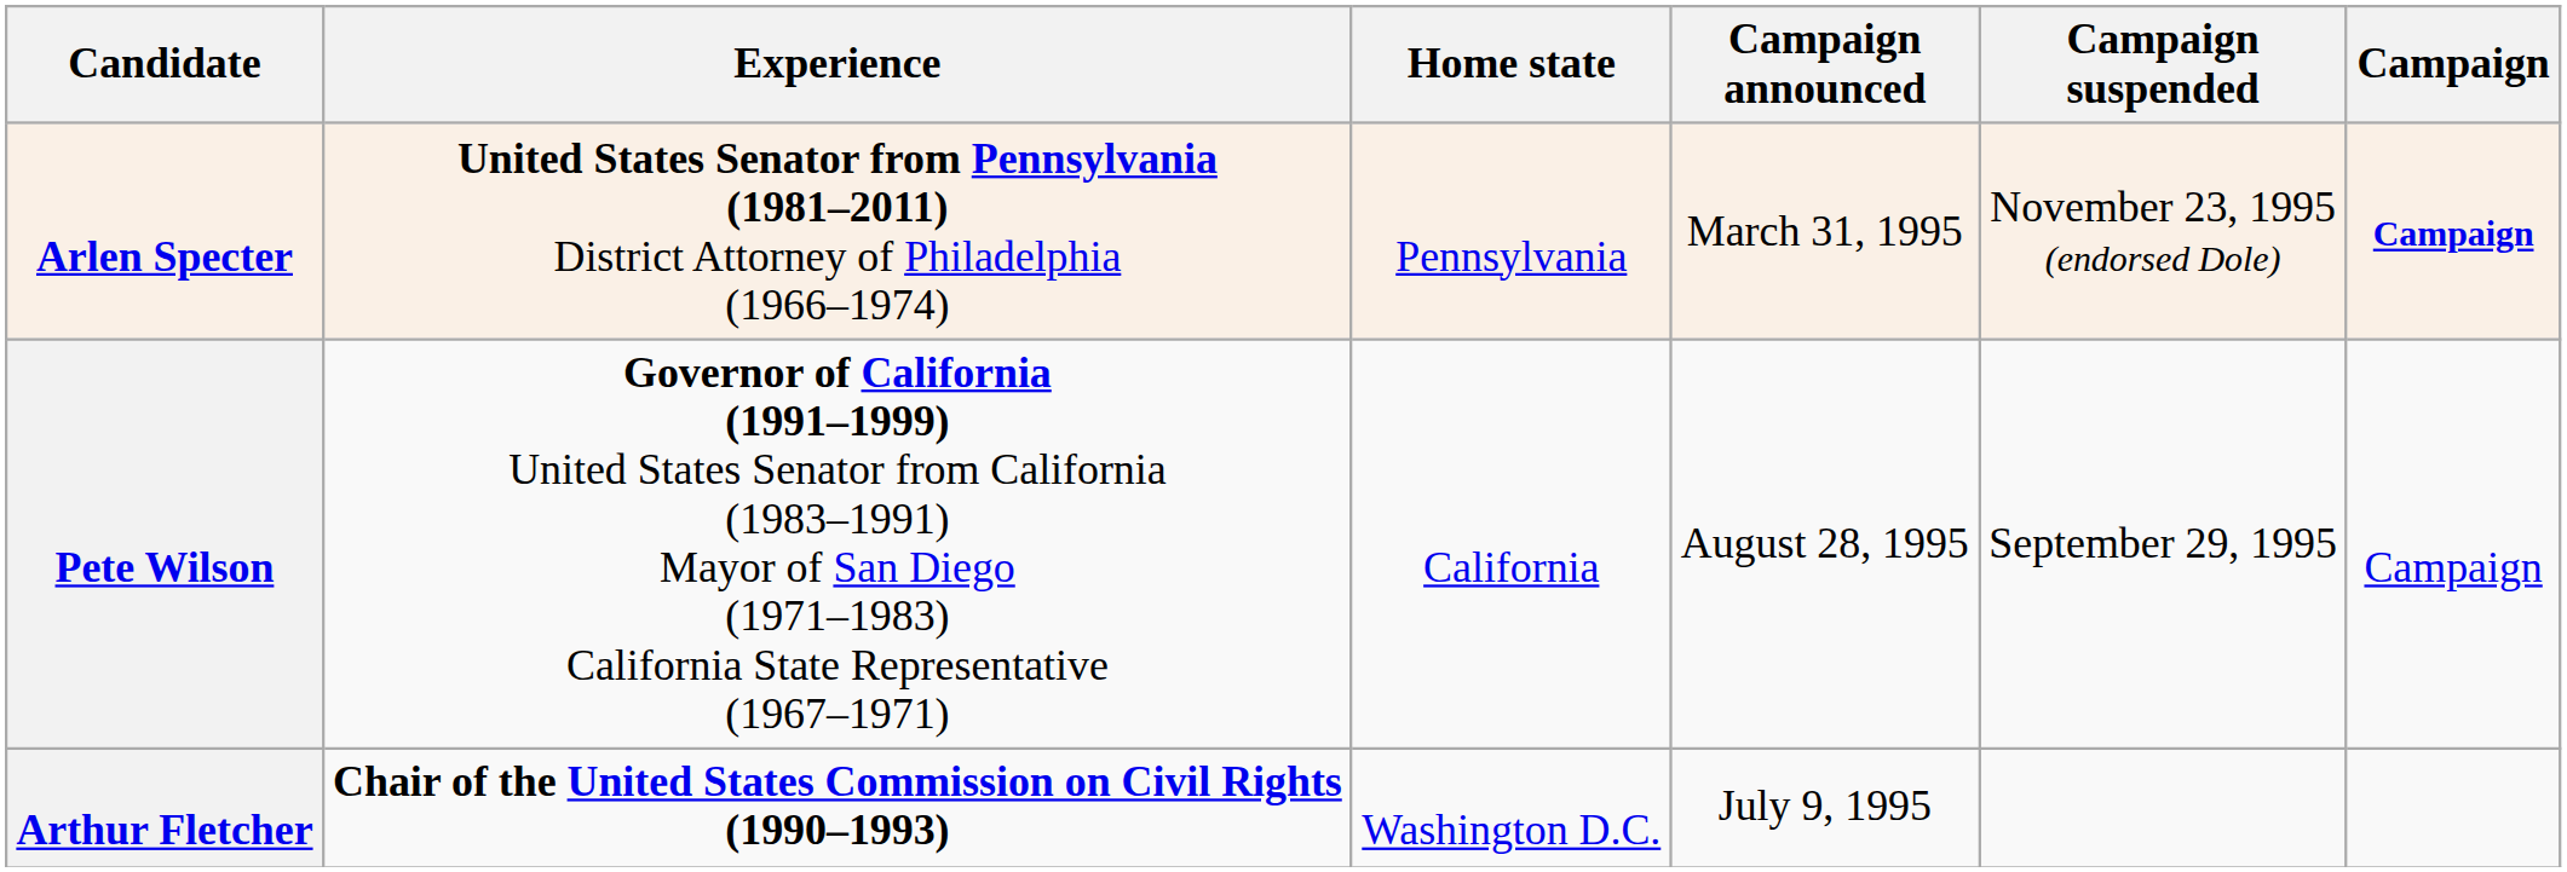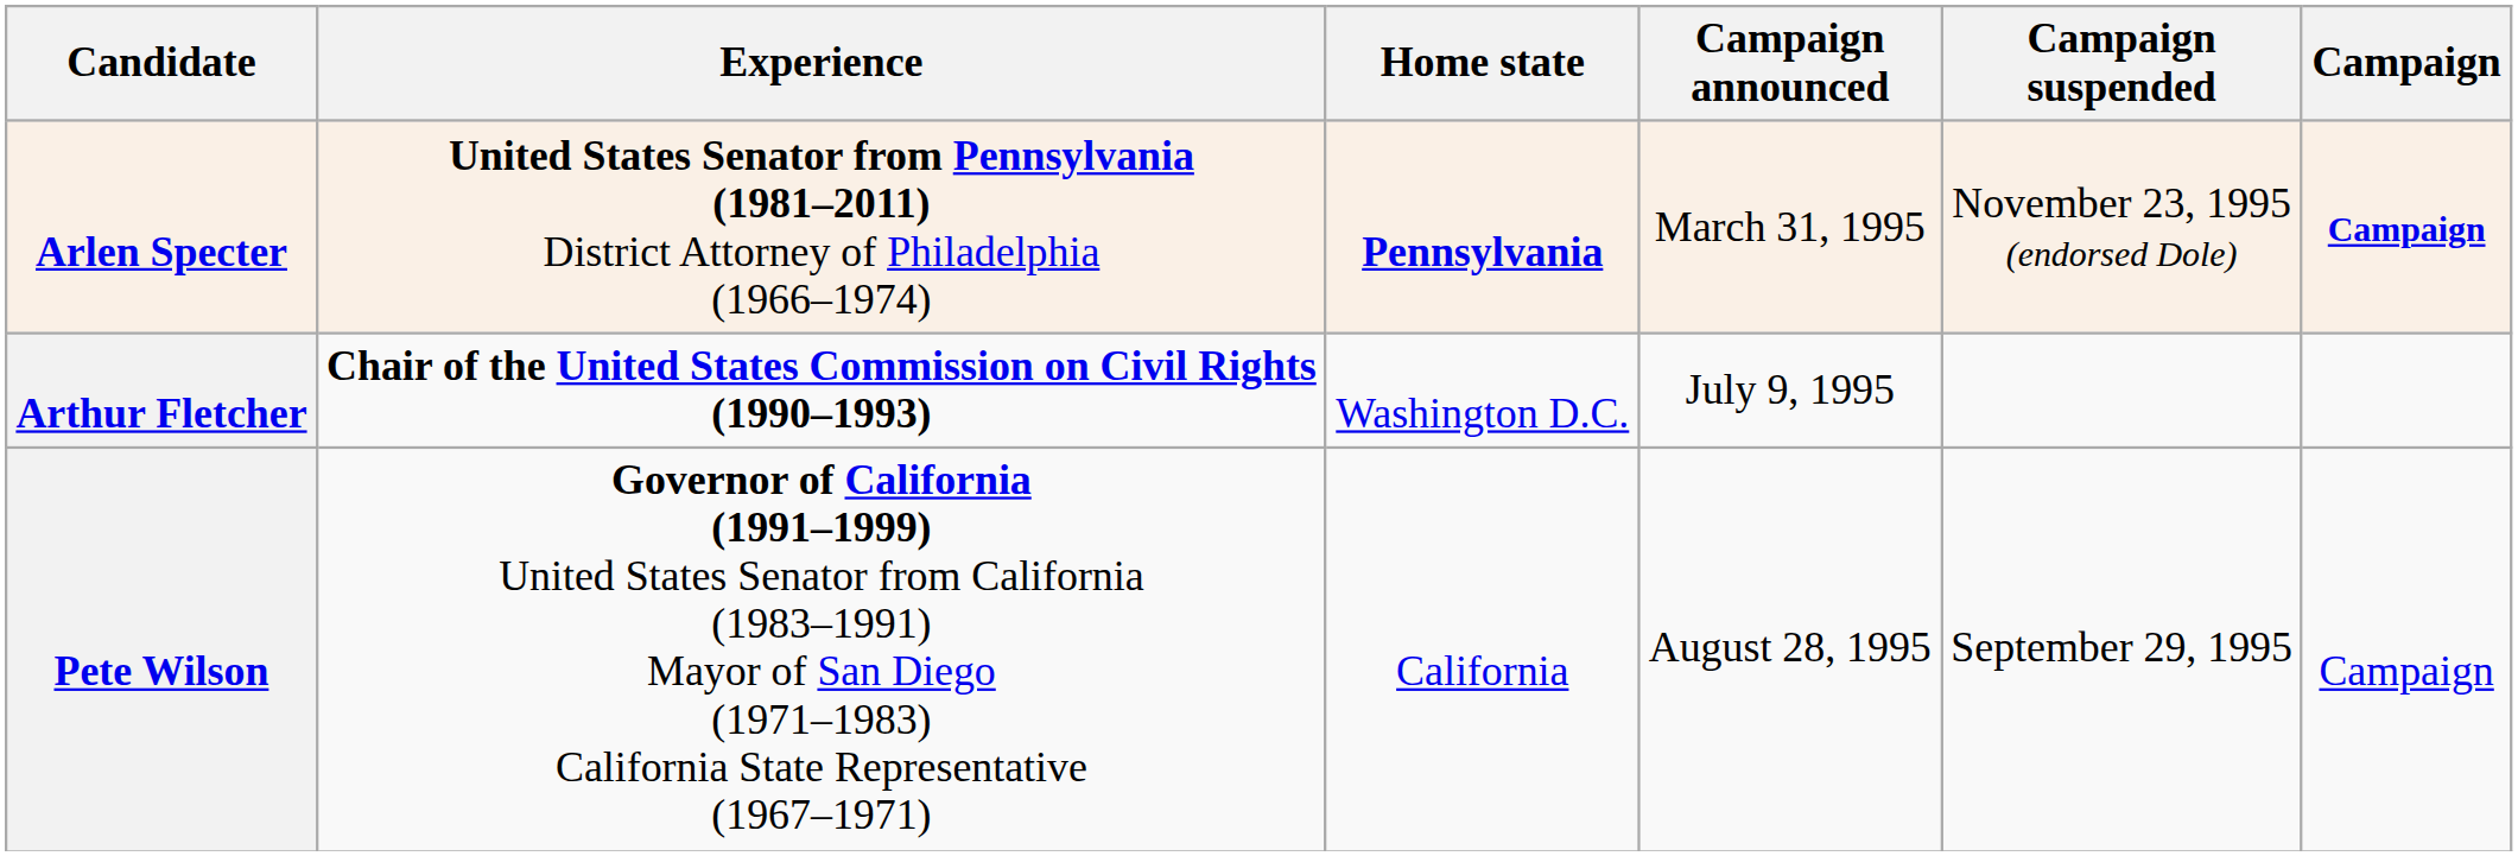 <table class="wikitable sortable" style="text-align:center">
 <tr>
 <th>Candidate</th>
 <th class="unsortable">Experience</th>
 <th>Home state</th>
 <th>Campaign<br>announced</th>
 <th>Campaign <br>suspended</th>
 <th data-sort-type="date">Campaign</th>
 </tr>
 <tr style="background:linen;">
 <th style="background:linen;" scope="row" data-sort-=""><br><a href='#'>Arlen Specter</a></th>
 <td><strong>United States Senator from <a href='#'>Pennsylvania</a><br>(1981–2011)</strong><br>District Attorney of <a href='#'>Philadelphia</a><br>(1966–1974)</td>
-<td><br><a href='#'>Pennsylvania</a></td>
+<td><strong><br><a href='#'>Pennsylvania</a></strong></td>
 <td>March 31, 1995</td>
 <td>November 23, 1995<br><small><em>(endorsed Dole)</em></small></td>
 <td data-sort-value="0"><strong><small><a href='#'>Campaign</a></small></strong></td>
+</tr>
+<tr>
+<th><br><a href='#'>Arthur Fletcher</a></th>
+<td><strong>Chair of the <a href='#'>United States Commission on Civil Rights</a></strong><br><strong>(1990–1993)</strong></td>
+<td><br><a href='#'>Washington D.C.</a></td>
+<td>July 9, 1995</td>
+<td></td>
+<td></td>
 </tr>
 <tr>
 <th><br><a href='#'>Pete Wilson</a></th>
 <td><strong>Governor of <a href='#'>California</a><br>(1991–1999)</strong><br>United States Senator from California<br>(1983–1991)<br>Mayor of <a href='#'>San Diego</a><br>(1971–1983)<br>California State Representative<br>(1967–1971)</td>
 <td><br><a href='#'>California</a></td>
 <td>August 28, 1995</td>
 <td>September 29, 1995</td>
 <td><br><a href='#'>Campaign</a></td>
 </tr>
-<tr>
-<th><br><a href='#'>Arthur Fletcher</a></th>
-<td><strong>Chair of the <a href='#'>United States Commission on Civil Rights</a></strong><br><strong>(1990–1993)</strong></td>
-<td><br><a href='#'>Washington D.C.</a></td>
-<td>July 9, 1995</td>
-<td></td>
-<td></td>
-</tr>
 </table>
